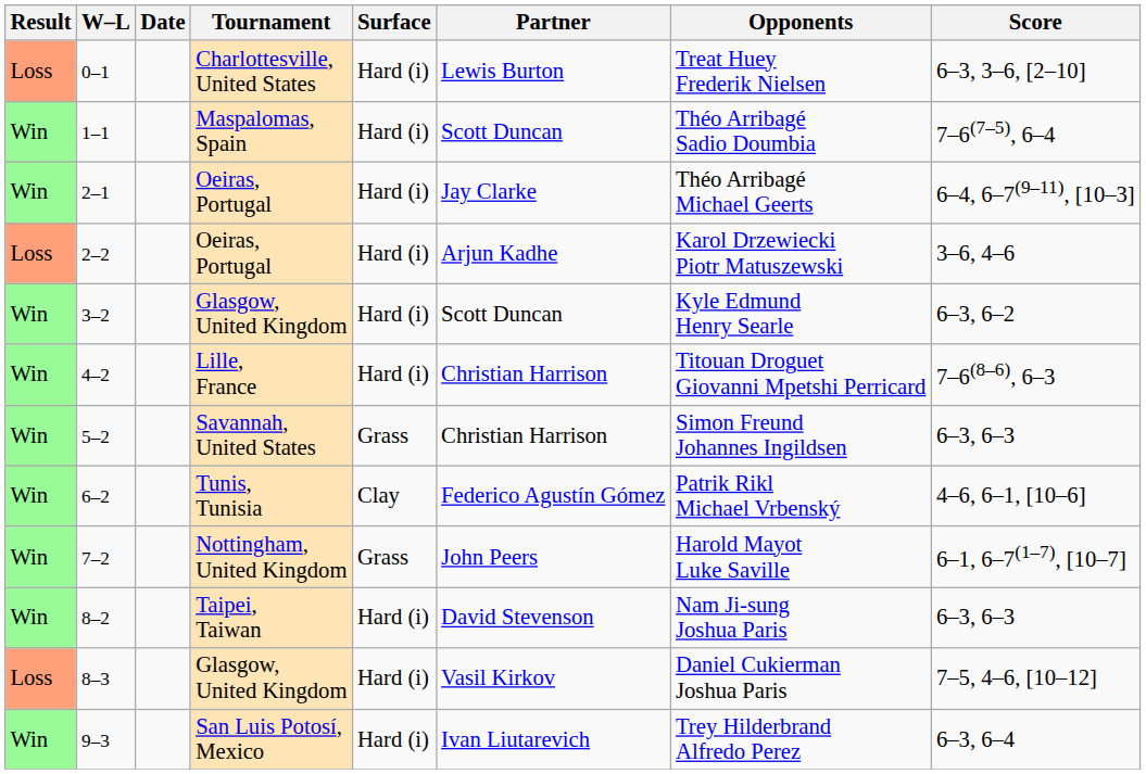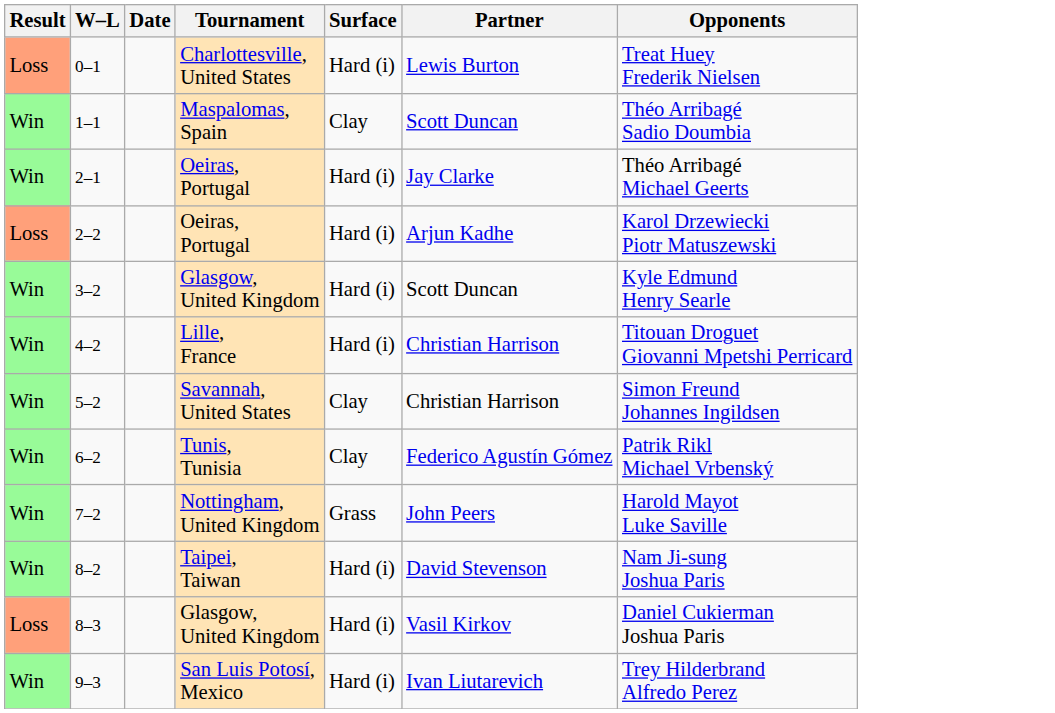 <table class="sortable wikitable nowrap">
 <tr>
 <th>Result</th>
 <th class="unsortable">W–L</th>
 <th>Date</th>
 <th>Tournament</th>
 <th>Surface</th>
 <th>Partner</th>
 <th>Opponents</th>
-<th class="unsortable">Score</th>
 </tr>
 <tr>
 <td style="background:#ffa07a;">Loss</td>
 <td><small>0–1</small></td>
 <td><a href='#'></a></td>
 <td style="background:moccasin;"><a href='#'>Charlottesville</a>, <br> United States</td>
 <td>Hard (i)</td>
 <td> <a href='#'>Lewis Burton</a></td>
 <td> <a href='#'>Treat Huey</a><br> <a href='#'>Frederik Nielsen</a></td>
-<td>6–3, 3–6, [2–10]</td>
 </tr>
 <tr>
 <td style="background:#98fb98;">Win</td>
 <td><small>1–1</small></td>
 <td><a href='#'></a></td>
 <td style="background:moccasin;"><a href='#'>Maspalomas</a>, <br> Spain</td>
-<td>Hard (i)</td>
+<td>Clay</td>
 <td> <a href='#'>Scott Duncan</a></td>
 <td> <a href='#'>Théo Arribagé</a><br> <a href='#'>Sadio Doumbia</a></td>
-<td>7–6<sup>(7–5)</sup>, 6–4</td>
 </tr>
 <tr>
 <td style="background:#98fb98;">Win</td>
 <td><small>2–1</small></td>
 <td><a href='#'></a></td>
 <td style="background:moccasin;"><a href='#'>Oeiras</a>, <br> Portugal</td>
 <td>Hard (i)</td>
 <td> <a href='#'>Jay Clarke</a></td>
 <td> Théo Arribagé<br> <a href='#'>Michael Geerts</a></td>
-<td>6–4, 6–7<sup>(9–11)</sup>, [10–3]</td>
 </tr>
 <tr>
 <td style="background:#ffa07a;">Loss</td>
 <td><small>2–2</small></td>
 <td><a href='#'></a></td>
 <td style="background:moccasin;">Oeiras, <br> Portugal</td>
 <td>Hard (i)</td>
 <td> <a href='#'>Arjun Kadhe</a></td>
 <td> <a href='#'>Karol Drzewiecki</a><br> <a href='#'>Piotr Matuszewski</a></td>
-<td>3–6, 4–6</td>
 </tr>
 <tr>
 <td style="background:#98fb98;">Win</td>
 <td><small>3–2</small></td>
 <td><a href='#'></a></td>
 <td style="background:moccasin;"><a href='#'>Glasgow</a>, <br> United Kingdom</td>
 <td>Hard (i)</td>
 <td> Scott Duncan</td>
 <td> <a href='#'>Kyle Edmund</a><br> <a href='#'>Henry Searle</a></td>
-<td>6–3, 6–2</td>
 </tr>
 <tr>
 <td style="background:#98fb98;">Win</td>
 <td><small>4–2</small></td>
 <td><a href='#'></a></td>
 <td style="background:moccasin;"><a href='#'>Lille</a>, <br> France</td>
 <td>Hard (i)</td>
 <td> <a href='#'>Christian Harrison</a></td>
 <td> <a href='#'>Titouan Droguet</a><br> <a href='#'>Giovanni Mpetshi Perricard</a></td>
-<td>7–6<sup>(8–6)</sup>, 6–3</td>
 </tr>
 <tr>
 <td style="background:#98fb98;">Win</td>
 <td><small>5–2</small></td>
 <td><a href='#'></a></td>
 <td style="background:moccasin;"><a href='#'>Savannah</a>, <br> United States</td>
-<td>Grass</td>
+<td>Clay</td>
 <td> Christian Harrison</td>
 <td> <a href='#'>Simon Freund</a><br> <a href='#'>Johannes Ingildsen</a></td>
-<td>6–3, 6–3</td>
 </tr>
 <tr>
 <td style="background:#98fb98;">Win</td>
 <td><small>6–2</small></td>
 <td><a href='#'></a></td>
 <td style="background:moccasin;"><a href='#'>Tunis</a>, <br> Tunisia</td>
 <td>Clay</td>
 <td> <a href='#'>Federico Agustín Gómez</a></td>
 <td> <a href='#'>Patrik Rikl</a><br> <a href='#'>Michael Vrbenský</a></td>
-<td>4–6, 6–1, [10–6]</td>
 </tr>
 <tr>
 <td style="background:#98fb98;">Win</td>
 <td><small>7–2</small></td>
 <td><a href='#'></a></td>
 <td style="background:moccasin;"><a href='#'>Nottingham</a>, <br> United Kingdom</td>
 <td>Grass</td>
 <td> <a href='#'>John Peers</a></td>
 <td> <a href='#'>Harold Mayot</a><br> <a href='#'>Luke Saville</a></td>
-<td>6–1, 6–7<sup>(1–7)</sup>, [10–7]</td>
 </tr>
 <tr>
 <td style="background:#98fb98;">Win</td>
 <td><small>8–2</small></td>
 <td><a href='#'></a></td>
 <td style="background:moccasin;"><a href='#'>Taipei</a>, <br> Taiwan</td>
 <td>Hard (i)</td>
 <td> <a href='#'>David Stevenson</a></td>
 <td> <a href='#'>Nam Ji-sung</a><br> <a href='#'>Joshua Paris</a></td>
-<td>6–3, 6–3</td>
 </tr>
 <tr>
 <td style="background:#ffa07a;">Loss</td>
 <td><small>8–3</small></td>
 <td><a href='#'></a></td>
 <td style="background:moccasin;">Glasgow, <br> United Kingdom</td>
 <td>Hard (i)</td>
 <td> <a href='#'>Vasil Kirkov</a></td>
 <td> <a href='#'>Daniel Cukierman</a><br> Joshua Paris</td>
-<td>7–5, 4–6, [10–12]</td>
 </tr>
 <tr>
 <td style="background:#98fb98;">Win</td>
 <td><small>9–3</small></td>
 <td><a href='#'></a></td>
 <td style="background:moccasin;"><a href='#'>San Luis Potosí</a>, <br> Mexico</td>
 <td>Hard (i)</td>
 <td> <a href='#'>Ivan Liutarevich</a></td>
 <td> <a href='#'>Trey Hilderbrand</a><br> <a href='#'>Alfredo Perez</a></td>
-<td>6–3, 6–4</td>
 </tr>
 </table>
